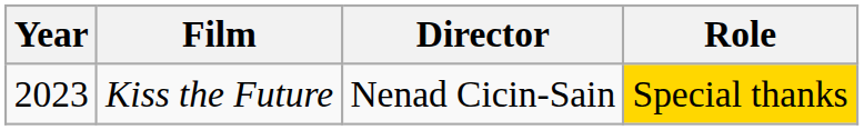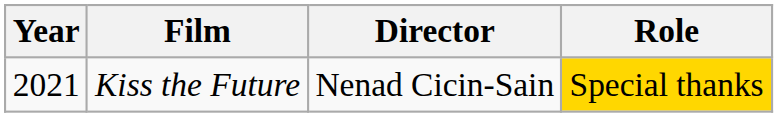 <table class="wikitable">
 <tr>
 <th>Year</th>
 <th>Film</th>
 <th>Director</th>
 <th>Role</th>
 </tr>
 <tr>
-<td>2023</td>
+<td>2021</td>
 <td><em>Kiss the Future</em></td>
 <td>Nenad Cicin-Sain</td>
 <td style="background: gold;">Special thanks</td>
 </tr>
 </table>
